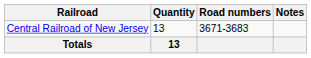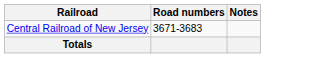 <table class="wikitable">
 <tr>
 <th>Railroad</th>
-<th>Quantity</th>
 <th>Road numbers</th>
 <th>Notes</th>
 </tr>
 <tr>
 <td><a href='#'>Central Railroad of New Jersey</a></td>
-<td>13</td>
 <td>3671-3683</td>
 <td></td>
 </tr>
 <tr>
 <th>Totals</th>
-<th>13</th>
 <th></th>
 <th></th>
 </tr>
 </table>
